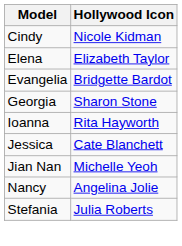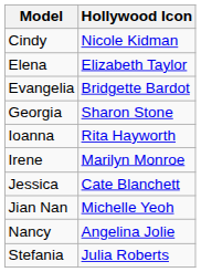 <table class="wikitable">
 <tr>
 <th>Model</th>
 <th>Hollywood Icon</th>
 </tr>
 <tr>
 <td>Cindy</td>
 <td><a href='#'>Nicole Kidman</a></td>
 </tr>
 <tr>
 <td>Elena</td>
 <td><a href='#'>Elizabeth Taylor</a></td>
 </tr>
 <tr>
 <td>Evangelia</td>
 <td><a href='#'>Bridgette Bardot</a></td>
 </tr>
 <tr>
 <td>Georgia</td>
 <td><a href='#'>Sharon Stone</a></td>
 </tr>
 <tr>
 <td>Ioanna</td>
 <td><a href='#'>Rita Hayworth</a></td>
 </tr>
 <tr>
+<td>Irene</td>
+<td><a href='#'>Marilyn Monroe</a></td>
+</tr>
+<tr>
 <td>Jessica</td>
 <td><a href='#'>Cate Blanchett</a></td>
 </tr>
 <tr>
 <td>Jian Nan</td>
 <td><a href='#'>Michelle Yeoh</a></td>
 </tr>
 <tr>
 <td>Nancy</td>
 <td><a href='#'>Angelina Jolie</a></td>
 </tr>
 <tr>
 <td>Stefania</td>
 <td><a href='#'>Julia Roberts</a></td>
 </tr>
 </table>
